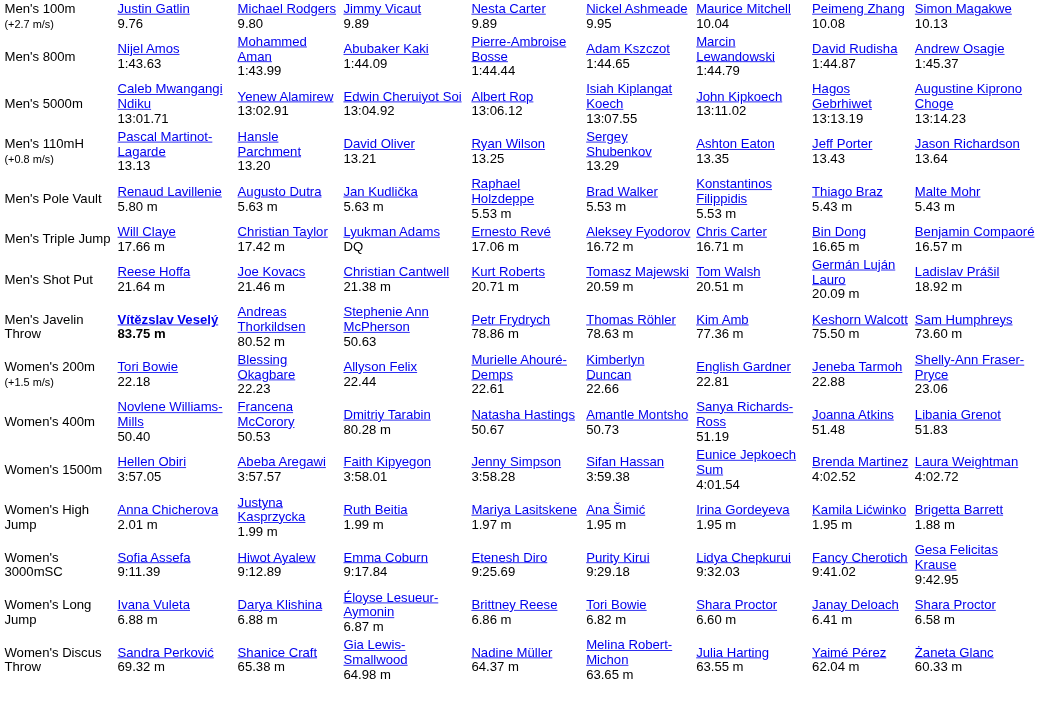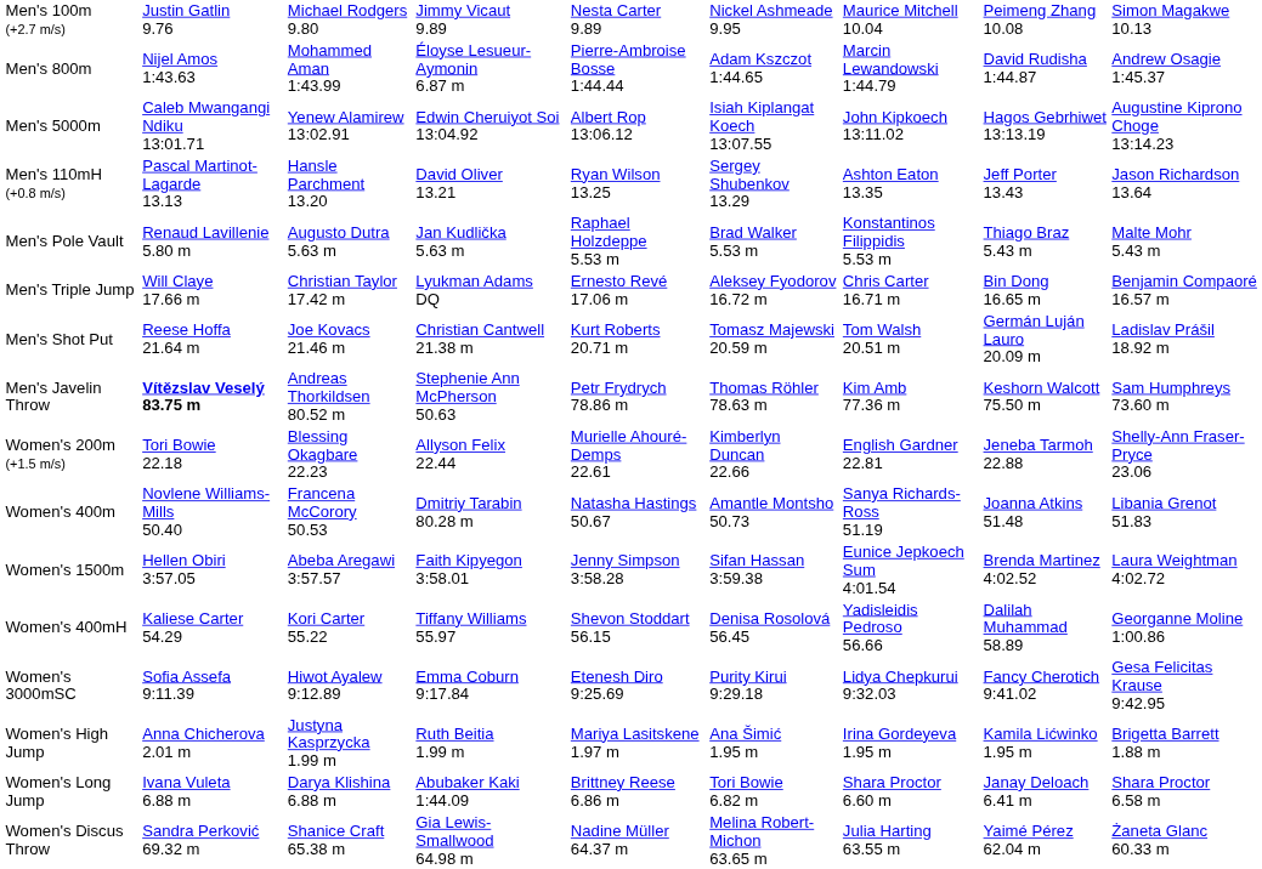 <table>
 <tr>
 <td>Men's 100m<br><small>(+2.7 m/s)</small></td>
 <td><a href='#'>Justin Gatlin</a><br>  9.76</td>
 <td><a href='#'>Michael Rodgers</a><br>  9.80</td>
 <td><a href='#'>Jimmy Vicaut</a><br>  9.89</td>
 <td><a href='#'>Nesta Carter</a><br>  9.89</td>
 <td><a href='#'>Nickel Ashmeade</a><br>  9.95</td>
 <td><a href='#'>Maurice Mitchell</a><br>  10.04</td>
 <td><a href='#'>Peimeng Zhang</a><br>  10.08</td>
 <td><a href='#'>Simon Magakwe</a><br>  10.13</td>
 </tr>
 <tr>
 <td>Men's 800m</td>
 <td><a href='#'>Nijel Amos</a><br>  1:43.63</td>
 <td><a href='#'>Mohammed Aman</a><br>  1:43.99</td>
-<td><a href='#'>Abubaker Kaki</a><br>  1:44.09</td>
+<td><a href='#'>Éloyse Lesueur-Aymonin</a><br>  6.87 m</td>
 <td><a href='#'>Pierre-Ambroise Bosse</a><br>  1:44.44</td>
 <td><a href='#'>Adam Kszczot</a><br>  1:44.65</td>
 <td><a href='#'>Marcin Lewandowski</a><br>  1:44.79</td>
 <td><a href='#'>David Rudisha</a><br>  1:44.87</td>
 <td><a href='#'>Andrew Osagie</a><br>  1:45.37</td>
 </tr>
 <tr>
 <td>Men's 5000m</td>
 <td><a href='#'>Caleb Mwangangi Ndiku</a><br>  13:01.71</td>
 <td><a href='#'>Yenew Alamirew</a><br>  13:02.91</td>
 <td><a href='#'>Edwin Cheruiyot Soi</a><br>  13:04.92</td>
 <td><a href='#'>Albert Rop</a><br>  13:06.12</td>
 <td><a href='#'>Isiah Kiplangat Koech</a><br>  13:07.55</td>
 <td><a href='#'>John Kipkoech</a><br>  13:11.02</td>
 <td><a href='#'>Hagos Gebrhiwet</a><br>  13:13.19</td>
 <td><a href='#'>Augustine Kiprono Choge</a><br>  13:14.23</td>
 </tr>
 <tr>
 <td>Men's 110mH<br><small>(+0.8 m/s)</small></td>
 <td><a href='#'>Pascal Martinot-Lagarde</a><br>  13.13</td>
 <td><a href='#'>Hansle Parchment</a><br>  13.20</td>
 <td><a href='#'>David Oliver</a><br>  13.21</td>
 <td><a href='#'>Ryan Wilson</a><br>  13.25</td>
 <td><a href='#'>Sergey Shubenkov</a><br>  13.29</td>
 <td><a href='#'>Ashton Eaton</a><br>  13.35</td>
 <td><a href='#'>Jeff Porter</a><br>  13.43</td>
 <td><a href='#'>Jason Richardson</a><br>  13.64</td>
 </tr>
 <tr>
 <td>Men's Pole Vault</td>
 <td><a href='#'>Renaud Lavillenie</a><br>  5.80 m</td>
 <td><a href='#'>Augusto Dutra</a><br>  5.63 m</td>
 <td><a href='#'>Jan Kudlička</a><br>  5.63 m</td>
 <td><a href='#'>Raphael Holzdeppe</a><br>  5.53 m</td>
 <td><a href='#'>Brad Walker</a><br>  5.53 m</td>
 <td><a href='#'>Konstantinos Filippidis</a><br>  5.53 m</td>
 <td><a href='#'>Thiago Braz</a><br>  5.43 m</td>
 <td><a href='#'>Malte Mohr</a><br>  5.43 m</td>
 </tr>
 <tr>
 <td>Men's Triple Jump</td>
 <td><a href='#'>Will Claye</a><br>  17.66 m</td>
 <td><a href='#'>Christian Taylor</a><br>  17.42 m</td>
 <td><a href='#'>Lyukman Adams</a><br>  DQ</td>
 <td><a href='#'>Ernesto Revé</a><br>  17.06 m</td>
 <td><a href='#'>Aleksey Fyodorov</a><br>  16.72 m</td>
 <td><a href='#'>Chris Carter</a><br>  16.71 m</td>
 <td><a href='#'>Bin Dong</a><br>  16.65 m</td>
 <td><a href='#'>Benjamin Compaoré</a><br>  16.57 m</td>
 </tr>
 <tr>
 <td>Men's Shot Put</td>
 <td><a href='#'>Reese Hoffa</a><br>  21.64 m</td>
 <td><a href='#'>Joe Kovacs</a><br>  21.46 m</td>
 <td><a href='#'>Christian Cantwell</a><br>  21.38 m</td>
 <td><a href='#'>Kurt Roberts</a><br>  20.71 m</td>
 <td><a href='#'>Tomasz Majewski</a><br>  20.59 m</td>
 <td><a href='#'>Tom Walsh</a><br>  20.51 m</td>
 <td><a href='#'>Germán Luján Lauro</a><br>  20.09 m</td>
 <td><a href='#'>Ladislav Prášil</a><br>  18.92 m</td>
 </tr>
 <tr>
 <td>Men's Javelin Throw</td>
 <td><strong><a href='#'>Vítězslav Veselý</a><br>  83.75 m</strong></td>
 <td><a href='#'>Andreas Thorkildsen</a><br>  80.52 m</td>
 <td><a href='#'>Stephenie Ann McPherson</a><br>  50.63</td>
 <td><a href='#'>Petr Frydrych</a><br>  78.86 m</td>
 <td><a href='#'>Thomas Röhler</a><br>  78.63 m</td>
 <td><a href='#'>Kim Amb</a><br>  77.36 m</td>
 <td><a href='#'>Keshorn Walcott</a><br>  75.50 m</td>
 <td><a href='#'>Sam Humphreys</a><br>  73.60 m</td>
 </tr>
 <tr>
 <td>Women's 200m<br><small>(+1.5 m/s)</small></td>
 <td><a href='#'>Tori Bowie</a><br>  22.18</td>
 <td><a href='#'>Blessing Okagbare</a><br>  22.23</td>
 <td><a href='#'>Allyson Felix</a><br>  22.44</td>
 <td><a href='#'>Murielle Ahouré-Demps</a><br>  22.61</td>
 <td><a href='#'>Kimberlyn Duncan</a><br>  22.66</td>
 <td><a href='#'>English Gardner</a><br>  22.81</td>
 <td><a href='#'>Jeneba Tarmoh</a><br>  22.88</td>
 <td><a href='#'>Shelly-Ann Fraser-Pryce</a><br>  23.06</td>
 </tr>
 <tr>
 <td>Women's 400m</td>
 <td><a href='#'>Novlene Williams-Mills</a><br>  50.40</td>
 <td><a href='#'>Francena McCorory</a><br>  50.53</td>
 <td><a href='#'>Dmitriy Tarabin</a><br>  80.28 m</td>
 <td><a href='#'>Natasha Hastings</a><br>  50.67</td>
 <td><a href='#'>Amantle Montsho</a><br>  50.73</td>
 <td><a href='#'>Sanya Richards-Ross</a><br>  51.19</td>
 <td><a href='#'>Joanna Atkins</a><br>  51.48</td>
 <td><a href='#'>Libania Grenot</a><br>  51.83</td>
 </tr>
 <tr>
 <td>Women's 1500m</td>
 <td><a href='#'>Hellen Obiri</a><br>  3:57.05</td>
 <td><a href='#'>Abeba Aregawi</a><br>  3:57.57</td>
 <td><a href='#'>Faith Kipyegon</a><br>  3:58.01</td>
 <td><a href='#'>Jenny Simpson</a><br>  3:58.28</td>
 <td><a href='#'>Sifan Hassan</a><br>  3:59.38</td>
 <td><a href='#'>Eunice Jepkoech Sum</a><br>  4:01.54</td>
 <td><a href='#'>Brenda Martinez</a><br>  4:02.52</td>
 <td><a href='#'>Laura Weightman</a><br>  4:02.72</td>
 </tr>
 <tr>
-<td>Women's High Jump</td>
-<td><a href='#'>Anna Chicherova</a><br>  2.01 m</td>
-<td><a href='#'>Justyna Kasprzycka</a><br>  1.99 m</td>
-<td><a href='#'>Ruth Beitia</a><br>  1.99 m</td>
-<td><a href='#'>Mariya Lasitskene</a><br>  1.97 m</td>
-<td><a href='#'>Ana Šimić</a><br>  1.95 m</td>
-<td><a href='#'>Irina Gordeyeva</a><br>  1.95 m</td>
-<td><a href='#'>Kamila Lićwinko</a><br>  1.95 m</td>
-<td><a href='#'>Brigetta Barrett</a><br>  1.88 m</td>
+<td>Women's 400mH</td>
+<td><a href='#'>Kaliese Carter</a><br>  54.29</td>
+<td><a href='#'>Kori Carter</a><br>  55.22</td>
+<td><a href='#'>Tiffany Williams</a><br>  55.97</td>
+<td><a href='#'>Shevon Stoddart</a><br>  56.15</td>
+<td><a href='#'>Denisa Rosolová</a><br>  56.45</td>
+<td><a href='#'>Yadisleidis Pedroso</a><br>  56.66</td>
+<td><a href='#'>Dalilah Muhammad</a><br>  58.89</td>
+<td><a href='#'>Georganne Moline</a><br>  1:00.86</td>
 </tr>
 <tr>
 <td>Women's 3000mSC</td>
 <td><a href='#'>Sofia Assefa</a><br>  9:11.39</td>
 <td><a href='#'>Hiwot Ayalew</a><br>  9:12.89</td>
 <td><a href='#'>Emma Coburn</a><br>  9:17.84</td>
 <td><a href='#'>Etenesh Diro</a><br>  9:25.69</td>
 <td><a href='#'>Purity Kirui</a><br>  9:29.18</td>
 <td><a href='#'>Lidya Chepkurui</a><br>  9:32.03</td>
 <td><a href='#'>Fancy Cherotich</a><br>  9:41.02</td>
 <td><a href='#'>Gesa Felicitas Krause</a><br>  9:42.95</td>
 </tr>
 <tr>
+<td>Women's High Jump</td>
+<td><a href='#'>Anna Chicherova</a><br>  2.01 m</td>
+<td><a href='#'>Justyna Kasprzycka</a><br>  1.99 m</td>
+<td><a href='#'>Ruth Beitia</a><br>  1.99 m</td>
+<td><a href='#'>Mariya Lasitskene</a><br>  1.97 m</td>
+<td><a href='#'>Ana Šimić</a><br>  1.95 m</td>
+<td><a href='#'>Irina Gordeyeva</a><br>  1.95 m</td>
+<td><a href='#'>Kamila Lićwinko</a><br>  1.95 m</td>
+<td><a href='#'>Brigetta Barrett</a><br>  1.88 m</td>
+</tr>
+<tr>
 <td>Women's Long Jump</td>
 <td><a href='#'>Ivana Vuleta</a><br>  6.88 m</td>
 <td><a href='#'>Darya Klishina</a><br>  6.88 m</td>
-<td><a href='#'>Éloyse Lesueur-Aymonin</a><br>  6.87 m</td>
+<td><a href='#'>Abubaker Kaki</a><br>  1:44.09</td>
 <td><a href='#'>Brittney Reese</a><br>  6.86 m</td>
 <td><a href='#'>Tori Bowie</a><br>  6.82 m</td>
 <td><a href='#'>Shara Proctor</a><br>  6.60 m</td>
 <td><a href='#'>Janay Deloach</a><br>  6.41 m</td>
 <td><a href='#'>Shara Proctor</a><br>  6.58 m</td>
 </tr>
 <tr>
 <td>Women's Discus Throw</td>
 <td><a href='#'>Sandra Perković</a><br>  69.32 m</td>
 <td><a href='#'>Shanice Craft</a><br>  65.38 m</td>
 <td><a href='#'>Gia Lewis-Smallwood</a><br>  64.98 m</td>
 <td><a href='#'>Nadine Müller</a><br>  64.37 m</td>
 <td><a href='#'>Melina Robert-Michon</a><br>  63.65 m</td>
 <td><a href='#'>Julia Harting</a><br>  63.55 m</td>
 <td><a href='#'>Yaimé Pérez</a><br>  62.04 m</td>
 <td><a href='#'>Żaneta Glanc</a><br>  60.33 m</td>
 </tr>
 </table>
